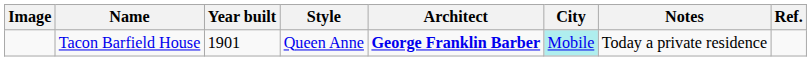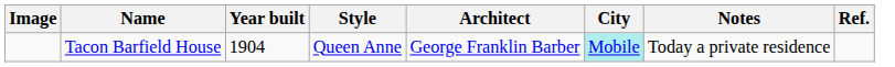 <table class="wikitable sortable">
 <tr>
 <th>Image</th>
 <th>Name</th>
 <th>Year built</th>
 <th>Style</th>
 <th>Architect</th>
 <th>City</th>
 <th>Notes</th>
 <th>Ref.</th>
 </tr>
 <tr>
 <td></td>
 <td><a href='#'>Tacon Barfield House</a></td>
-<td>1901</td>
+<td>1904</td>
 <td><a href='#'>Queen Anne</a></td>
-<td><strong><a href='#'>George Franklin Barber</a></strong></td>
+<td><a href='#'>George Franklin Barber</a></td>
 <td style="background: paleturquoise;"><a href='#'>Mobile</a></td>
 <td>Today a private residence</td>
 <td></td>
 </tr>
 </table>
